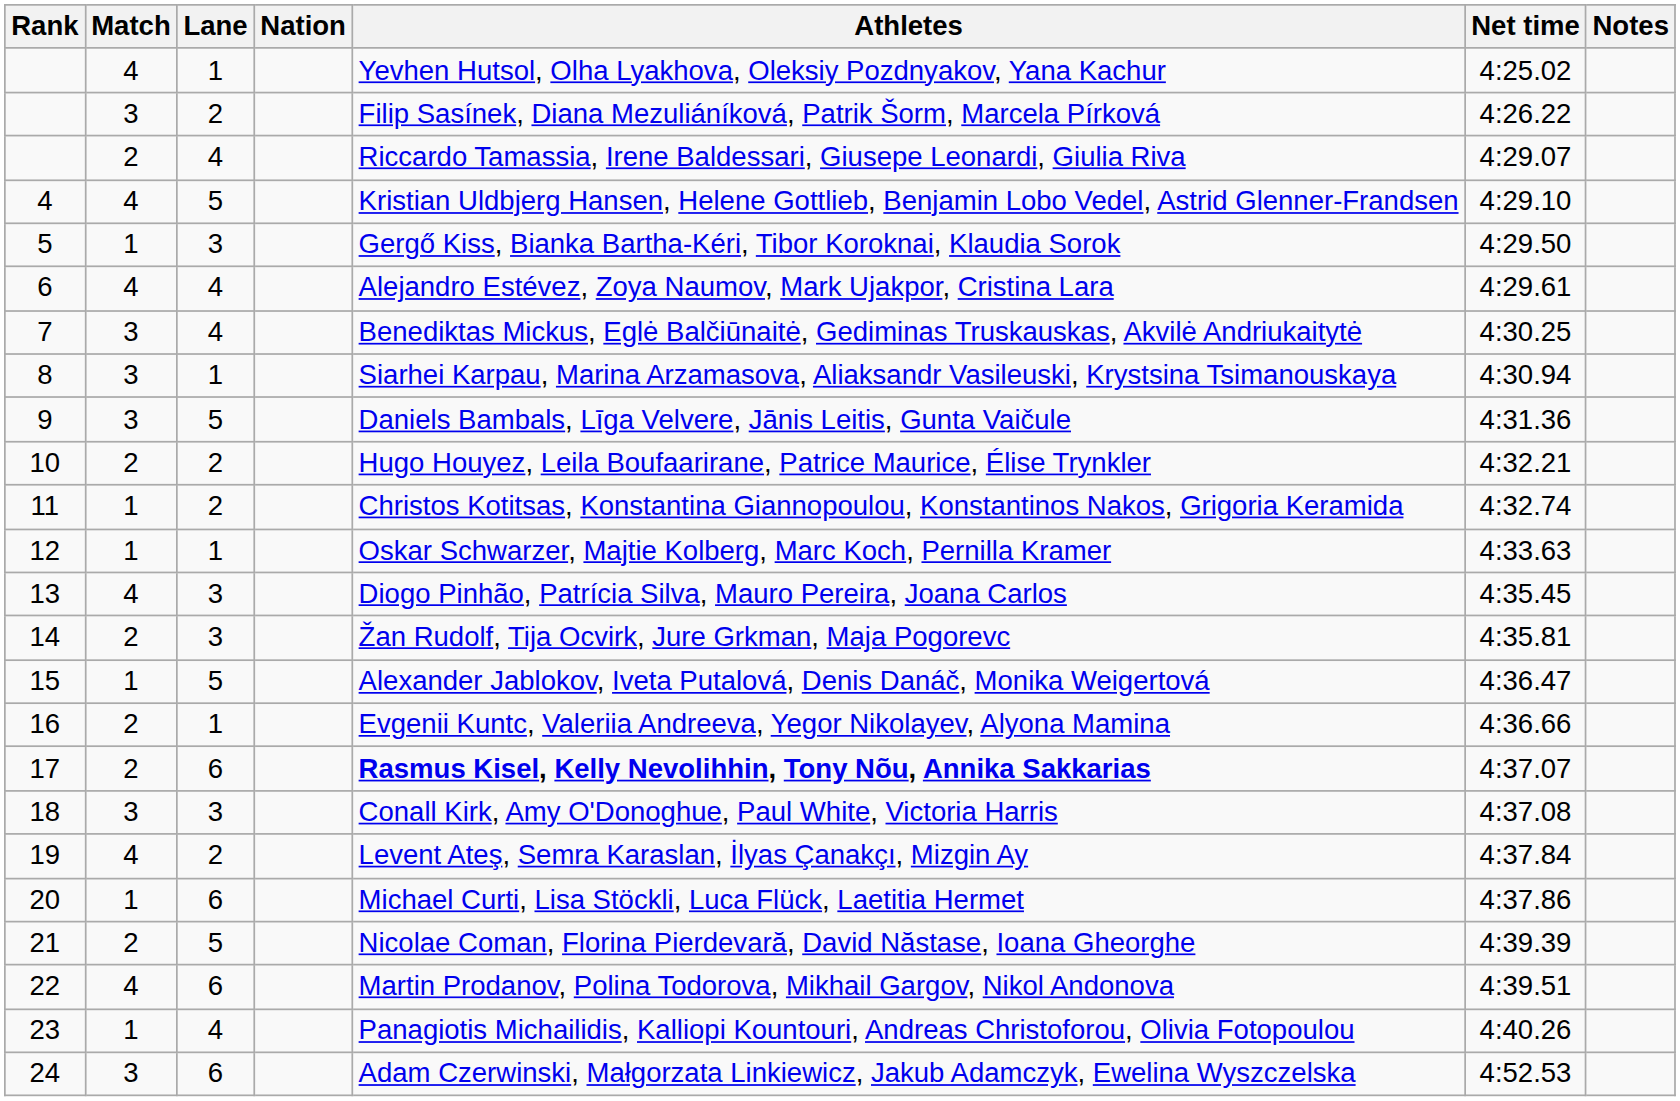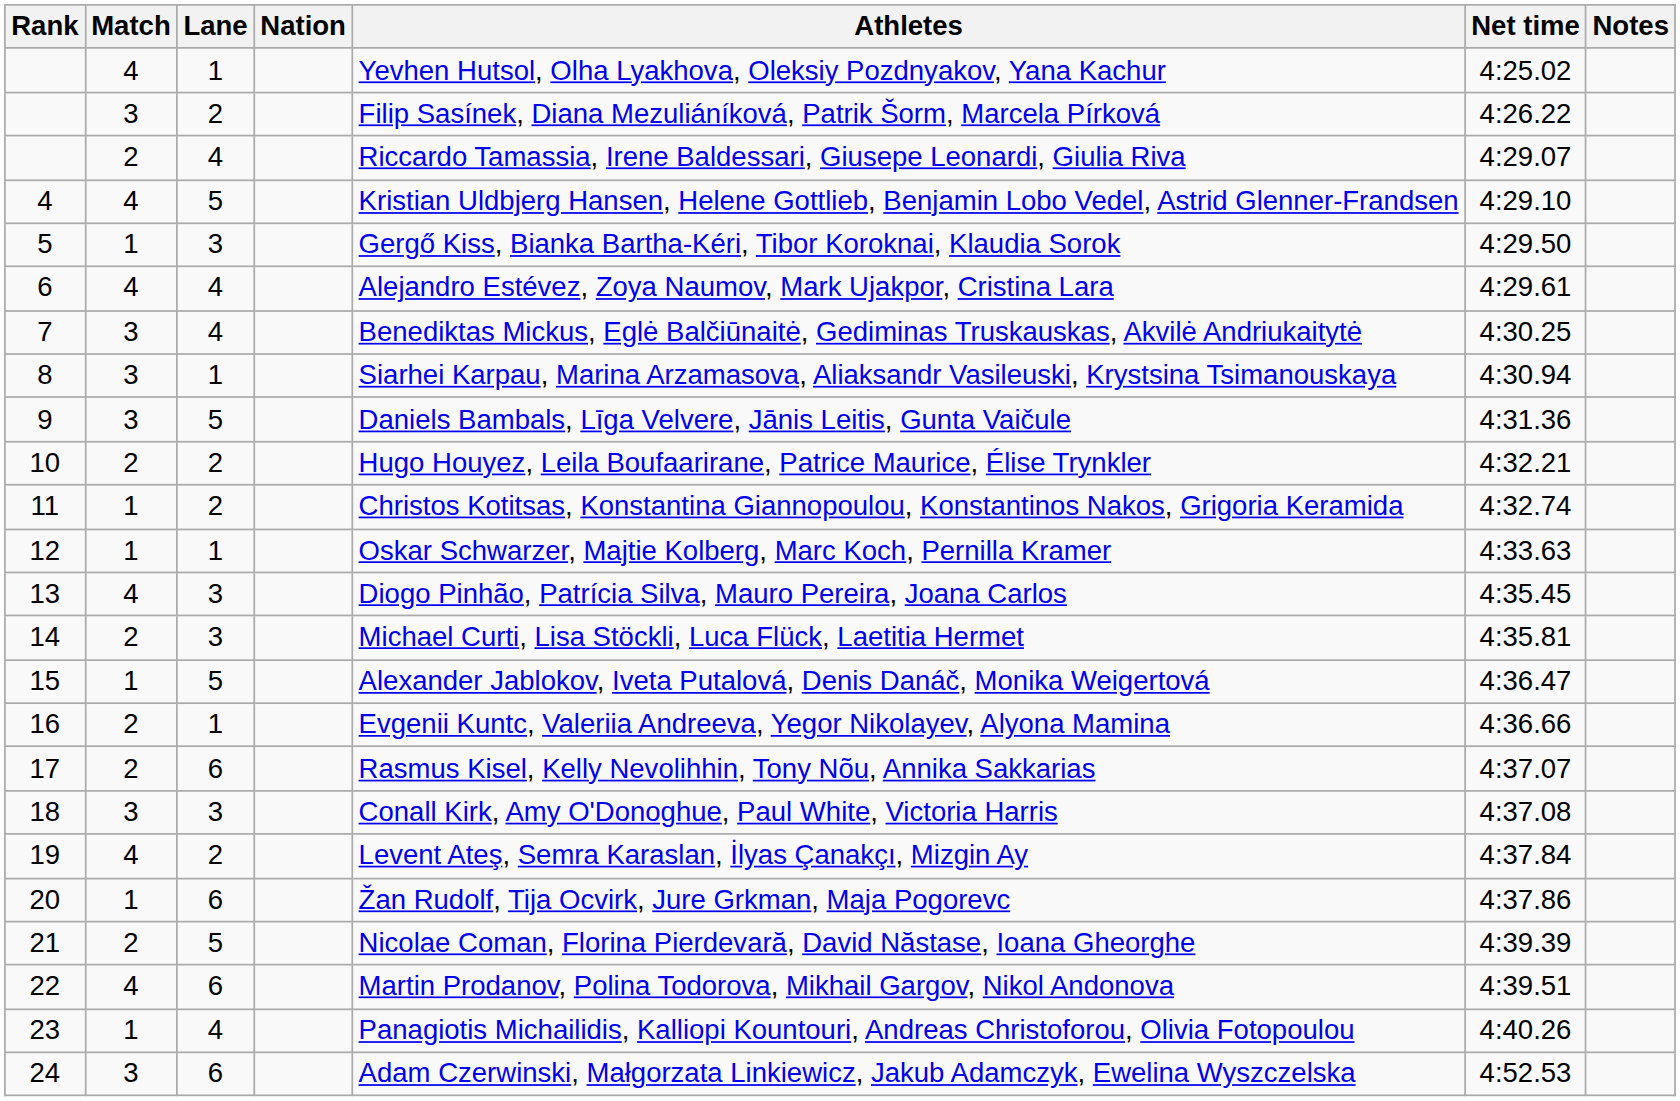 <table class="wikitable sortable" style="text-align:center">
 <tr>
 <th>Rank</th>
 <th>Match</th>
 <th>Lane</th>
 <th>Nation</th>
 <th>Athletes</th>
 <th>Net time</th>
 <th>Notes</th>
 </tr>
 <tr>
 <td></td>
 <td>4</td>
 <td>1</td>
 <td align=left></td>
 <td align=left><a href='#'>Yevhen Hutsol</a>, <a href='#'>Olha Lyakhova</a>, <a href='#'>Oleksiy Pozdnyakov</a>, <a href='#'>Yana Kachur</a></td>
 <td>4:25.02</td>
 <td></td>
 </tr>
 <tr>
 <td></td>
 <td>3</td>
 <td>2</td>
 <td align=left></td>
 <td align=left><a href='#'>Filip Sasínek</a>, <a href='#'>Diana Mezuliáníková</a>, <a href='#'>Patrik Šorm</a>, <a href='#'>Marcela Pírková</a></td>
 <td>4:26.22</td>
 <td></td>
 </tr>
 <tr>
 <td></td>
 <td>2</td>
 <td>4</td>
 <td align=left></td>
 <td align=left><a href='#'>Riccardo Tamassia</a>, <a href='#'>Irene Baldessari</a>, <a href='#'>Giusepe Leonardi</a>, <a href='#'>Giulia Riva</a></td>
 <td>4:29.07</td>
 <td></td>
 </tr>
 <tr>
 <td>4</td>
 <td>4</td>
 <td>5</td>
 <td align=left></td>
 <td align=left><a href='#'>Kristian Uldbjerg Hansen</a>, <a href='#'>Helene Gottlieb</a>, <a href='#'>Benjamin Lobo Vedel</a>, <a href='#'>Astrid Glenner-Frandsen</a></td>
 <td>4:29.10</td>
 <td></td>
 </tr>
 <tr>
 <td>5</td>
 <td>1</td>
 <td>3</td>
 <td align=left></td>
 <td align=left><a href='#'>Gergő Kiss</a>, <a href='#'>Bianka Bartha-Kéri</a>, <a href='#'>Tibor Koroknai</a>, <a href='#'>Klaudia Sorok</a></td>
 <td>4:29.50</td>
 <td></td>
 </tr>
 <tr>
 <td>6</td>
 <td>4</td>
 <td>4</td>
 <td align=left></td>
 <td align=left><a href='#'>Alejandro Estévez</a>, <a href='#'>Zoya Naumov</a>, <a href='#'>Mark Ujakpor</a>, <a href='#'>Cristina Lara</a></td>
 <td>4:29.61</td>
 <td></td>
 </tr>
 <tr>
 <td>7</td>
 <td>3</td>
 <td>4</td>
 <td align=left></td>
 <td align=left><a href='#'>Benediktas Mickus</a>, <a href='#'>Eglė Balčiūnaitė</a>, <a href='#'>Gediminas Truskauskas</a>, <a href='#'>Akvilė Andriukaitytė</a></td>
 <td>4:30.25</td>
 <td></td>
 </tr>
 <tr>
 <td>8</td>
 <td>3</td>
 <td>1</td>
 <td align=left></td>
 <td align=left><a href='#'>Siarhei Karpau</a>, <a href='#'>Marina Arzamasova</a>, <a href='#'>Aliaksandr Vasileuski</a>, <a href='#'>Krystsina Tsimanouskaya</a></td>
 <td>4:30.94</td>
 <td></td>
 </tr>
 <tr>
 <td>9</td>
 <td>3</td>
 <td>5</td>
 <td align=left></td>
 <td align=left><a href='#'>Daniels Bambals</a>, <a href='#'>Līga Velvere</a>, <a href='#'>Jānis Leitis</a>, <a href='#'>Gunta Vaičule</a></td>
 <td>4:31.36</td>
 <td></td>
 </tr>
 <tr>
 <td>10</td>
 <td>2</td>
 <td>2</td>
 <td align=left></td>
 <td align=left><a href='#'>Hugo Houyez</a>, <a href='#'>Leila Boufaarirane</a>, <a href='#'>Patrice Maurice</a>, <a href='#'>Élise Trynkler</a></td>
 <td>4:32.21</td>
 <td></td>
 </tr>
 <tr>
 <td>11</td>
 <td>1</td>
 <td>2</td>
 <td align=left></td>
 <td align=left><a href='#'>Christos Kotitsas</a>, <a href='#'>Konstantina Giannopoulou</a>, <a href='#'>Konstantinos Nakos</a>, <a href='#'>Grigoria Keramida</a></td>
 <td>4:32.74</td>
 <td></td>
 </tr>
 <tr>
 <td>12</td>
 <td>1</td>
 <td>1</td>
 <td align=left></td>
 <td align=left><a href='#'>Oskar Schwarzer</a>, <a href='#'>Majtie Kolberg</a>, <a href='#'>Marc Koch</a>, <a href='#'>Pernilla Kramer</a></td>
 <td>4:33.63</td>
 <td></td>
 </tr>
 <tr>
 <td>13</td>
 <td>4</td>
 <td>3</td>
 <td align=left></td>
 <td align=left><a href='#'>Diogo Pinhão</a>, <a href='#'>Patrícia Silva</a>, <a href='#'>Mauro Pereira</a>, <a href='#'>Joana Carlos</a></td>
 <td>4:35.45</td>
 <td></td>
 </tr>
 <tr>
 <td>14</td>
 <td>2</td>
 <td>3</td>
 <td align=left></td>
-<td align=left><a href='#'>Žan Rudolf</a>, <a href='#'>Tija Ocvirk</a>, <a href='#'>Jure Grkman</a>, <a href='#'>Maja Pogorevc</a></td>
+<td align=left><a href='#'>Michael Curti</a>, <a href='#'>Lisa Stöckli</a>, <a href='#'>Luca Flück</a>, <a href='#'>Laetitia Hermet</a></td>
 <td>4:35.81</td>
 <td></td>
 </tr>
 <tr>
 <td>15</td>
 <td>1</td>
 <td>5</td>
 <td align=left></td>
 <td align=left><a href='#'>Alexander Jablokov</a>, <a href='#'>Iveta Putalová</a>, <a href='#'>Denis Danáč</a>, <a href='#'>Monika Weigertová</a></td>
 <td>4:36.47</td>
 <td></td>
 </tr>
 <tr>
 <td>16</td>
 <td>2</td>
 <td>1</td>
 <td align=left></td>
 <td align=left><a href='#'>Evgenii Kuntc</a>, <a href='#'>Valeriia Andreeva</a>, <a href='#'>Yegor Nikolayev</a>, <a href='#'>Alyona Mamina</a></td>
 <td>4:36.66</td>
 <td></td>
 </tr>
 <tr>
 <td>17</td>
 <td>2</td>
 <td>6</td>
 <td align=left></td>
-<td align=left><strong><a href='#'>Rasmus Kisel</a>, <a href='#'>Kelly Nevolihhin</a>, <a href='#'>Tony Nõu</a>, <a href='#'>Annika Sakkarias</a></strong></td>
+<td align=left><a href='#'>Rasmus Kisel</a>, <a href='#'>Kelly Nevolihhin</a>, <a href='#'>Tony Nõu</a>, <a href='#'>Annika Sakkarias</a></td>
 <td>4:37.07</td>
 <td></td>
 </tr>
 <tr>
 <td>18</td>
 <td>3</td>
 <td>3</td>
 <td align=left></td>
 <td align=left><a href='#'>Conall Kirk</a>, <a href='#'>Amy O'Donoghue</a>, <a href='#'>Paul White</a>, <a href='#'>Victoria Harris</a></td>
 <td>4:37.08</td>
 <td></td>
 </tr>
 <tr>
 <td>19</td>
 <td>4</td>
 <td>2</td>
 <td align=left></td>
 <td align=left><a href='#'>Levent Ateş</a>, <a href='#'>Semra Karaslan</a>, <a href='#'>İlyas Çanakçı</a>, <a href='#'>Mizgin Ay</a></td>
 <td>4:37.84</td>
 <td></td>
 </tr>
 <tr>
 <td>20</td>
 <td>1</td>
 <td>6</td>
 <td align=left></td>
-<td align=left><a href='#'>Michael Curti</a>, <a href='#'>Lisa Stöckli</a>, <a href='#'>Luca Flück</a>, <a href='#'>Laetitia Hermet</a></td>
+<td align=left><a href='#'>Žan Rudolf</a>, <a href='#'>Tija Ocvirk</a>, <a href='#'>Jure Grkman</a>, <a href='#'>Maja Pogorevc</a></td>
 <td>4:37.86</td>
 <td></td>
 </tr>
 <tr>
 <td>21</td>
 <td>2</td>
 <td>5</td>
 <td align=left></td>
 <td align=left><a href='#'>Nicolae Coman</a>, <a href='#'>Florina Pierdevară</a>, <a href='#'>David Năstase</a>, <a href='#'>Ioana Gheorghe</a></td>
 <td>4:39.39</td>
 <td></td>
 </tr>
 <tr>
 <td>22</td>
 <td>4</td>
 <td>6</td>
 <td align=left></td>
 <td align=left><a href='#'>Martin Prodanov</a>, <a href='#'>Polina Todorova</a>, <a href='#'>Mikhail Gargov</a>, <a href='#'>Nikol Andonova</a></td>
 <td>4:39.51</td>
 <td></td>
 </tr>
 <tr>
 <td>23</td>
 <td>1</td>
 <td>4</td>
 <td align=left></td>
 <td align=left><a href='#'>Panagiotis Michailidis</a>, <a href='#'>Kalliopi Kountouri</a>, <a href='#'>Andreas Christoforou</a>, <a href='#'>Olivia Fotopoulou</a></td>
 <td>4:40.26</td>
 <td></td>
 </tr>
 <tr>
 <td>24</td>
 <td>3</td>
 <td>6</td>
 <td align=left></td>
 <td align=left><a href='#'>Adam Czerwinski</a>, <a href='#'>Małgorzata Linkiewicz</a>, <a href='#'>Jakub Adamczyk</a>, <a href='#'>Ewelina Wyszczelska</a></td>
 <td>4:52.53</td>
 <td></td>
 </tr>
 </table>
